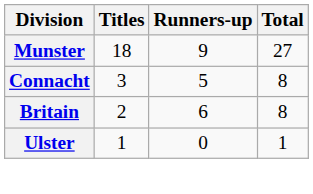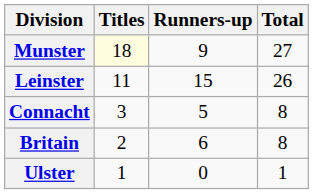 <table class="wikitable plainrowheaders sortable">
 <tr>
 <th scope="col">Division</th>
 <th scope="col">Titles</th>
 <th>Runners-up</th>
 <th>Total</th>
 </tr>
 <tr align="center">
 <th scope="row"> <a href='#'>Munster</a></th>
-<td>18</td>
+<td style="background: lightyellow;">18</td>
 <td>9</td>
 <td>27</td>
+</tr>
+<tr align="center">
+<th scope="row"> <a href='#'>Leinster</a></th>
+<td>11</td>
+<td>15</td>
+<td>26</td>
 </tr>
 <tr align="center">
 <th scope="row"> <a href='#'>Connacht</a></th>
 <td>3</td>
 <td>5</td>
 <td>8</td>
 </tr>
 <tr align="center">
 <th scope="row"> <a href='#'>Britain</a></th>
 <td>2</td>
 <td>6</td>
 <td>8</td>
 </tr>
 <tr align="center">
 <th scope="row"> <a href='#'>Ulster</a></th>
 <td>1</td>
 <td>0</td>
 <td>1</td>
 </tr>
 </table>
